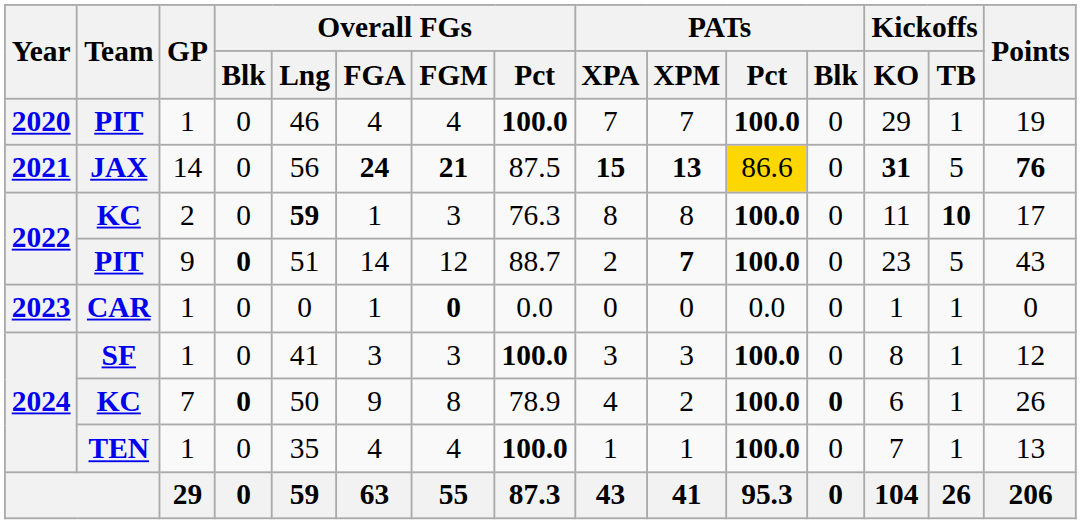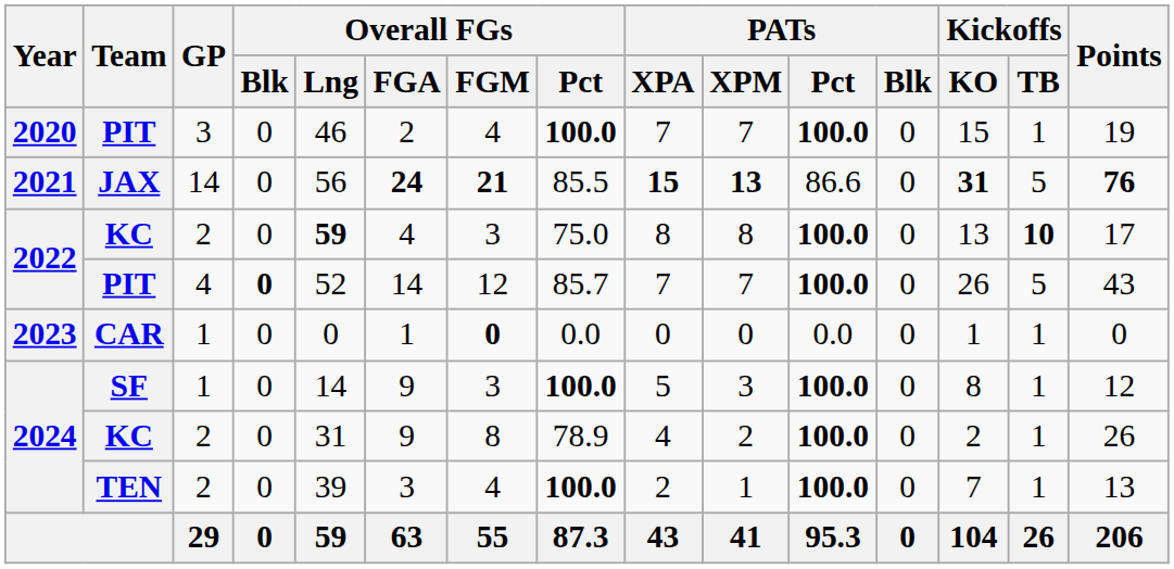 <table class=wikitable style="text-align:center;">
 <tr>
 <th rowspan="2">Year</th>
 <th rowspan="2">Team</th>
 <th rowspan="2">GP</th>
 <th colspan="5">Overall FGs</th>
 <th colspan="4">PATs</th>
 <th colspan="2">Kickoffs</th>
 <th rowspan="2">Points</th>
 </tr>
 <tr>
 <th>Blk</th>
 <th>Lng</th>
 <th>FGA</th>
 <th>FGM</th>
 <th>Pct</th>
 <th>XPA</th>
 <th>XPM</th>
 <th>Pct</th>
 <th>Blk</th>
 <th>KO</th>
 <th>TB</th>
 </tr>
 <tr>
 <th><a href='#'>2020</a></th>
 <th><a href='#'>PIT</a></th>
-<td>1</td>
+<td>3</td>
 <td>0</td>
 <td>46</td>
-<td>4</td>
+<td>2</td>
 <td>4</td>
 <td><strong>100.0</strong></td>
 <td>7</td>
 <td>7</td>
 <td><strong>100.0</strong></td>
 <td>0</td>
-<td>29</td>
+<td>15</td>
 <td>1</td>
 <td>19</td>
 </tr>
 <tr>
 <th><a href='#'>2021</a></th>
 <th><a href='#'>JAX</a></th>
 <td>14</td>
 <td>0</td>
 <td>56</td>
 <td><strong>24</strong></td>
 <td><strong>21</strong></td>
-<td>87.5</td>
+<td>85.5</td>
 <td><strong>15</strong></td>
 <td><strong>13</strong></td>
-<td style="background: gold;">86.6</td>
+<td>86.6</td>
 <td>0</td>
 <td><strong>31</strong></td>
 <td>5</td>
 <td><strong>76</strong></td>
 </tr>
 <tr>
 <th rowspan="2"><a href='#'>2022</a></th>
 <th><a href='#'>KC</a></th>
 <td>2</td>
 <td>0</td>
 <td><strong>59</strong></td>
-<td>1</td>
+<td>4</td>
 <td>3</td>
-<td>76.3</td>
+<td>75.0</td>
 <td>8</td>
 <td>8</td>
 <td><strong>100.0</strong></td>
 <td>0</td>
-<td>11</td>
+<td>13</td>
 <td><strong>10</strong></td>
 <td>17</td>
 </tr>
 <tr>
 <th><a href='#'>PIT</a></th>
-<td>9</td>
+<td>4</td>
 <td><strong>0</strong></td>
-<td>51</td>
+<td>52</td>
 <td>14</td>
 <td>12</td>
-<td>88.7</td>
-<td>2</td>
-<td><strong>7</strong></td>
+<td>85.7</td>
+<td>7</td>
+<td>7</td>
 <td><strong>100.0</strong></td>
 <td>0</td>
-<td>23</td>
+<td>26</td>
 <td>5</td>
 <td>43</td>
 </tr>
 <tr>
 <th><a href='#'>2023</a></th>
 <th><a href='#'>CAR</a></th>
 <td>1</td>
 <td>0</td>
 <td>0</td>
 <td>1</td>
 <td><strong>0</strong></td>
 <td>0.0</td>
 <td>0</td>
 <td>0</td>
 <td>0.0</td>
 <td>0</td>
 <td>1</td>
 <td>1</td>
 <td>0</td>
 </tr>
 <tr>
 <th rowspan="3"><a href='#'>2024</a></th>
 <th><a href='#'>SF</a></th>
 <td>1</td>
 <td>0</td>
-<td>41</td>
-<td>3</td>
+<td>14</td>
+<td>9</td>
 <td>3</td>
 <td><strong>100.0</strong></td>
-<td>3</td>
+<td>5</td>
 <td>3</td>
 <td><strong>100.0</strong></td>
 <td>0</td>
 <td>8</td>
 <td>1</td>
 <td>12</td>
 </tr>
 <tr>
 <th><a href='#'>KC</a></th>
-<td>7</td>
-<td><strong>0</strong></td>
-<td>50</td>
+<td>2</td>
+<td>0</td>
+<td>31</td>
 <td>9</td>
 <td>8</td>
 <td>78.9</td>
 <td>4</td>
 <td>2</td>
 <td><strong>100.0</strong></td>
-<td><strong>0</strong></td>
-<td>6</td>
+<td>0</td>
+<td>2</td>
 <td>1</td>
 <td>26</td>
 </tr>
 <tr>
 <th><a href='#'>TEN</a></th>
-<td>1</td>
+<td>2</td>
 <td>0</td>
-<td>35</td>
-<td>4</td>
+<td>39</td>
+<td>3</td>
 <td>4</td>
 <td><strong>100.0</strong></td>
-<td>1</td>
+<td>2</td>
 <td>1</td>
 <td><strong>100.0</strong></td>
 <td>0</td>
 <td>7</td>
 <td>1</td>
 <td>13</td>
 </tr>
 <tr>
 <th colspan="2"></th>
 <th>29</th>
 <th>0</th>
 <th>59</th>
 <th>63</th>
 <th>55</th>
 <th>87.3</th>
 <th>43</th>
 <th>41</th>
 <th>95.3</th>
 <th>0</th>
 <th>104</th>
 <th>26</th>
 <th>206</th>
 </tr>
 </table>
